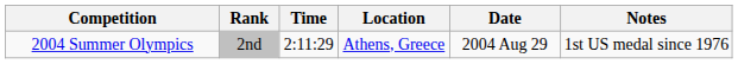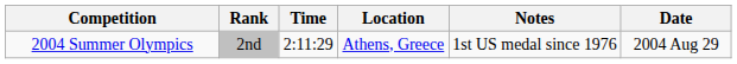 <table class="wikitable sortable">
 <tr>
 <th width=200>Competition</th>
 <th width=50>Rank</th>
 <th width=50>Time</th>
 <th width=100>Location</th>
+<th>Notes</th>
 <th width=100>Date</th>
-<th>Notes</th>
 </tr>
 <tr align=center>
 <td><a href='#'>2004 Summer Olympics</a></td>
 <td bgcolor="silver">2nd</td>
 <td>2:11:29</td>
 <td><a href='#'>Athens, Greece</a></td>
+<td>1st US medal since 1976</td>
 <td>2004 Aug 29</td>
-<td>1st US medal since 1976</td>
 </tr>
 </table>
